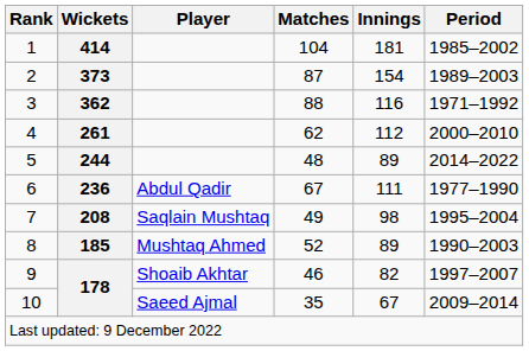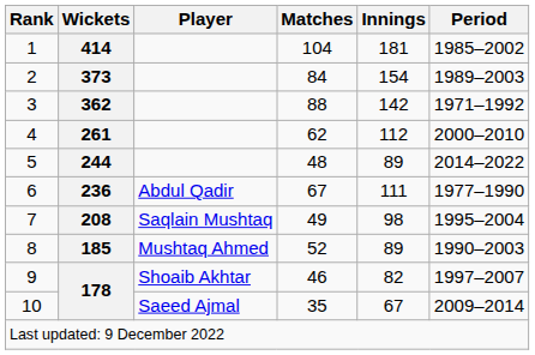 <table class="wikitable plainrowheaders sortable">
 <tr>
 <th scope="col">Rank</th>
 <th scope="col">Wickets</th>
 <th scope="col">Player</th>
 <th scope="col">Matches</th>
 <th scope="col">Innings</th>
 <th scope="col">Period</th>
 </tr>
 <tr>
 <td align=center>1</td>
 <th scope="row" style="text-align:center;">414</th>
 <td></td>
 <td align=center>104</td>
 <td align=center>181</td>
 <td>1985–2002</td>
 </tr>
 <tr>
 <td align=center>2</td>
 <th scope="row" style="text-align:center;">373</th>
 <td></td>
-<td align=center>87</td>
+<td align=center>84</td>
 <td align=center>154</td>
 <td>1989–2003</td>
 </tr>
 <tr>
 <td align=center>3</td>
 <th scope="row" style="text-align:center;">362</th>
 <td></td>
 <td align=center>88</td>
-<td align=center>116</td>
+<td align=center>142</td>
 <td>1971–1992</td>
 </tr>
 <tr>
 <td align=center>4</td>
 <th scope="row" style="text-align:center;">261</th>
 <td></td>
 <td align=center>62</td>
 <td align=center>112</td>
 <td>2000–2010</td>
 </tr>
 <tr>
 <td align=center>5</td>
 <th scope="row" style="text-align:center;">244</th>
 <td></td>
 <td align=center>48</td>
 <td align=center>89</td>
 <td>2014–2022</td>
 </tr>
 <tr>
 <td align=center>6</td>
 <th scope="row" style="text-align:center;">236</th>
 <td><a href='#'>Abdul Qadir</a></td>
 <td align=center>67</td>
 <td align=center>111</td>
 <td>1977–1990</td>
 </tr>
 <tr>
 <td align=center>7</td>
 <th scope="row" style="text-align:center;">208</th>
 <td><a href='#'>Saqlain Mushtaq</a></td>
 <td align=center>49</td>
 <td align=center>98</td>
 <td>1995–2004</td>
 </tr>
 <tr>
 <td align=center>8</td>
 <th scope="row" style="text-align:center;">185</th>
 <td><a href='#'>Mushtaq Ahmed</a></td>
 <td align=center>52</td>
 <td align=center>89</td>
 <td>1990–2003</td>
 </tr>
 <tr>
 <td align=center>9</td>
 <th scope="row" style="text-align:center;" rowspan="2">178</th>
 <td><a href='#'>Shoaib Akhtar</a></td>
 <td align=center>46</td>
 <td align=center>82</td>
 <td>1997–2007</td>
 </tr>
 <tr>
 <td align=center>10</td>
 <td><a href='#'>Saeed Ajmal</a></td>
 <td align=center>35</td>
 <td align=center>67</td>
 <td>2009–2014</td>
 </tr>
 <tr class="sortbottom">
 <td colspan="6"><small>Last updated: 9 December 2022</small></td>
 </tr>
 </table>
